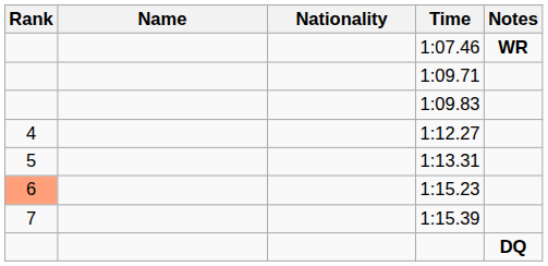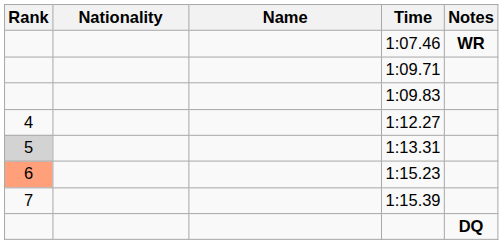 <table class="wikitable sortable" style="text-align:center">
 <tr>
 <th>Rank</th>
+<th style="width:125px">Nationality</th>
 <th style="width:180px">Name</th>
-<th style="width:125px">Nationality</th>
 <th>Time</th>
 <th>Notes</th>
 </tr>
 <tr>
 <td></td>
 <td style="text-align:left;"></td>
 <td style="text-align:left;"></td>
 <td>1:07.46</td>
 <td><strong>WR</strong></td>
 </tr>
 <tr>
 <td></td>
 <td style="text-align:left;"></td>
 <td style="text-align:left;"></td>
 <td>1:09.71</td>
 <td></td>
 </tr>
 <tr>
 <td></td>
 <td style="text-align:left;"></td>
 <td style="text-align:left;"></td>
 <td>1:09.83</td>
 <td></td>
 </tr>
 <tr>
 <td>4</td>
 <td style="text-align:left;"></td>
 <td style="text-align:left;"></td>
 <td>1:12.27</td>
 <td></td>
 </tr>
 <tr>
-<td>5</td>
+<td style="background: lightgrey;">5</td>
 <td style="text-align:left;"></td>
 <td style="text-align:left;"></td>
 <td>1:13.31</td>
 <td></td>
 </tr>
 <tr>
 <td style="background: lightsalmon;">6</td>
 <td style="text-align:left;"></td>
 <td style="text-align:left;"></td>
 <td>1:15.23</td>
 <td></td>
 </tr>
 <tr>
 <td>7</td>
 <td style="text-align:left;"></td>
 <td style="text-align:left;"></td>
 <td>1:15.39</td>
 <td></td>
 </tr>
 <tr>
 <td></td>
 <td style="text-align:left;"></td>
 <td style="text-align:left;"></td>
 <td></td>
 <td><strong>DQ</strong></td>
 </tr>
 </table>
